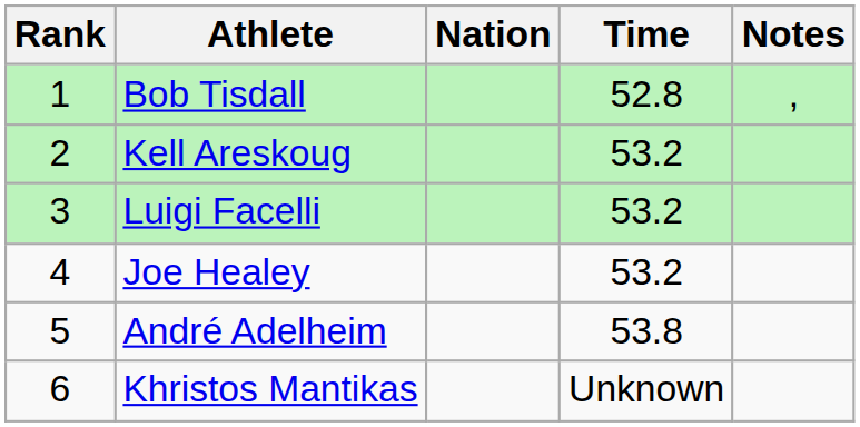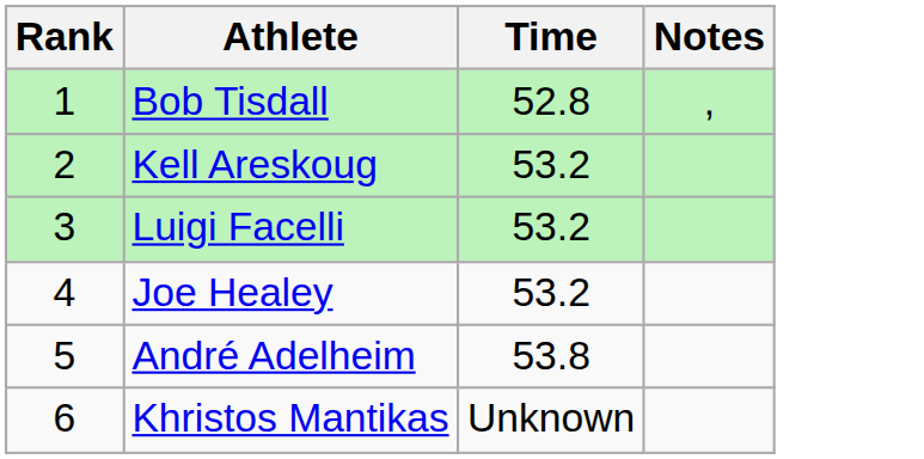 <table class="wikitable sortable" style="text-align:center">
 <tr>
 <th>Rank</th>
 <th>Athlete</th>
-<th>Nation</th>
 <th>Time</th>
 <th>Notes</th>
 </tr>
 <tr bgcolor=bbf3bb>
 <td>1</td>
 <td align=left><a href='#'>Bob Tisdall</a></td>
-<td align=left></td>
 <td>52.8</td>
 <td>, </td>
 </tr>
 <tr bgcolor=bbf3bb>
 <td>2</td>
 <td align=left><a href='#'>Kell Areskoug</a></td>
-<td align=left></td>
 <td>53.2</td>
 <td></td>
 </tr>
 <tr bgcolor=bbf3bb>
 <td>3</td>
 <td align=left><a href='#'>Luigi Facelli</a></td>
-<td align=left></td>
 <td>53.2</td>
 <td></td>
 </tr>
 <tr>
 <td>4</td>
 <td align=left><a href='#'>Joe Healey</a></td>
-<td align=left></td>
 <td>53.2</td>
 <td></td>
 </tr>
 <tr>
 <td>5</td>
 <td align=left><a href='#'>André Adelheim</a></td>
-<td align=left></td>
 <td>53.8</td>
 <td></td>
 </tr>
 <tr>
 <td>6</td>
 <td align=left><a href='#'>Khristos Mantikas</a></td>
-<td align=left></td>
 <td data-sort-value=60.0>Unknown</td>
 <td></td>
 </tr>
 </table>
